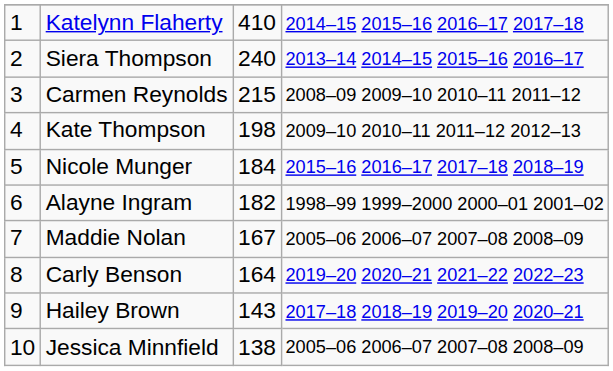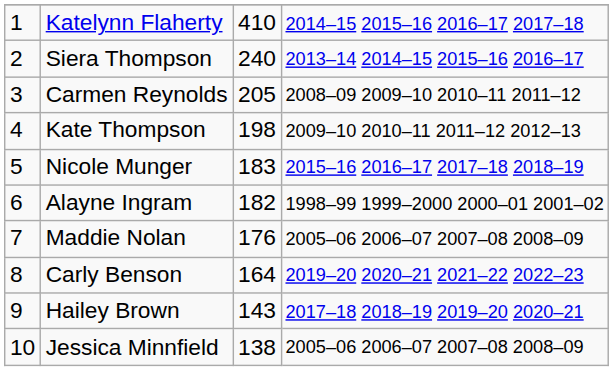 <table class="wikitable">
 <tr>
 </tr>
 <tr>
 <td>1</td>
 <td><a href='#'>Katelynn Flaherty</a></td>
 <td>410</td>
 <td style="font-size:80%;"><a href='#'>2014–15</a> <a href='#'>2015–16</a> <a href='#'>2016–17</a> <a href='#'>2017–18</a></td>
 </tr>
 <tr>
 <td>2</td>
 <td>Siera Thompson</td>
 <td>240</td>
 <td style="font-size:80%;"><a href='#'>2013–14</a> <a href='#'>2014–15</a> <a href='#'>2015–16</a> <a href='#'>2016–17</a></td>
 </tr>
 <tr>
 <td>3</td>
 <td>Carmen Reynolds</td>
-<td>215</td>
+<td>205</td>
 <td style="font-size:80%;">2008–09 2009–10 2010–11 2011–12</td>
 </tr>
 <tr>
 <td>4</td>
 <td>Kate Thompson</td>
 <td>198</td>
 <td style="font-size:80%;">2009–10 2010–11 2011–12 2012–13</td>
 </tr>
 <tr>
 <td>5</td>
 <td>Nicole Munger</td>
-<td>184</td>
+<td>183</td>
 <td style="font-size:80%;"><a href='#'>2015–16</a> <a href='#'>2016–17</a> <a href='#'>2017–18</a> <a href='#'>2018–19</a></td>
 </tr>
 <tr>
 <td>6</td>
 <td>Alayne Ingram</td>
 <td>182</td>
 <td style="font-size:80%;">1998–99 1999–2000 2000–01 2001–02</td>
 </tr>
 <tr>
 <td>7</td>
 <td>Maddie Nolan</td>
-<td>167</td>
+<td>176</td>
 <td style="font-size:80%;">2005–06 2006–07 2007–08 2008–09</td>
 </tr>
 <tr>
 <td>8</td>
 <td>Carly Benson</td>
 <td>164</td>
 <td style="font-size:80%;"><a href='#'>2019–20</a> <a href='#'>2020–21</a> <a href='#'>2021–22</a> <a href='#'>2022–23</a></td>
 </tr>
 <tr>
 <td>9</td>
 <td>Hailey Brown</td>
 <td>143</td>
 <td style="font-size:80%;"><a href='#'>2017–18</a> <a href='#'>2018–19</a> <a href='#'>2019–20</a> <a href='#'>2020–21</a></td>
 </tr>
 <tr>
 <td>10</td>
 <td>Jessica Minnfield</td>
 <td>138</td>
 <td style="font-size:80%;">2005–06 2006–07 2007–08 2008–09</td>
 </tr>
 </table>
